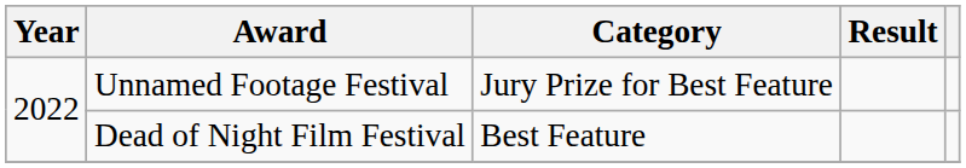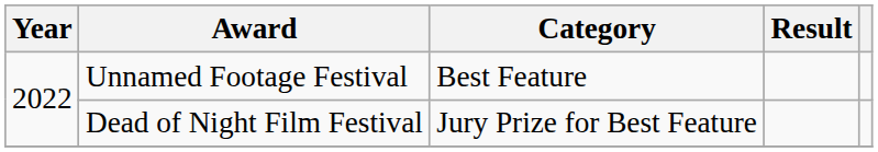 <table class="wikitable">
 <tr>
 <th>Year</th>
 <th>Award</th>
 <th>Category</th>
 <th>Result</th>
 <th class=unsortable></th>
 </tr>
 <tr>
 <td rowspan=2>2022</td>
 <td>Unnamed Footage Festival</td>
-<td>Jury Prize for Best Feature</td>
+<td>Best Feature</td>
 <td></td>
 <td></td>
 </tr>
 <tr>
 <td>Dead of Night Film Festival</td>
-<td>Best Feature</td>
+<td>Jury Prize for Best Feature</td>
 <td></td>
 <td></td>
 </tr>
 <tr>
 </tr>
 </table>
